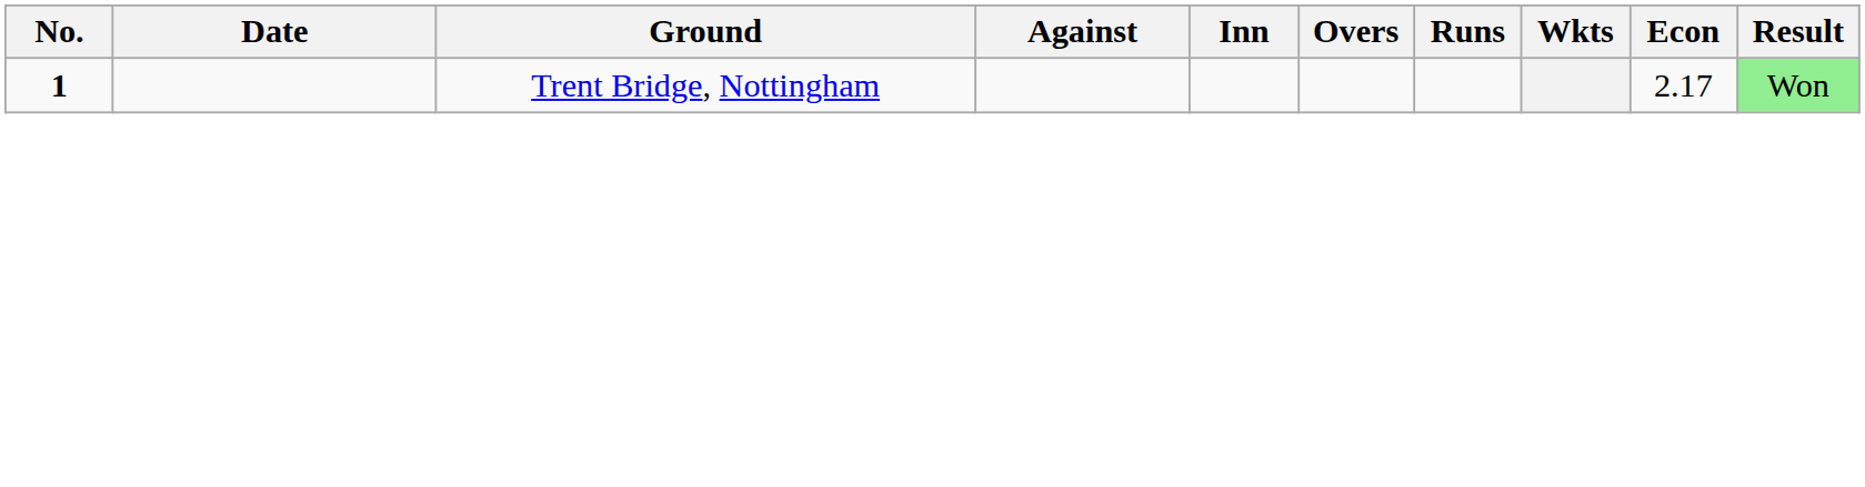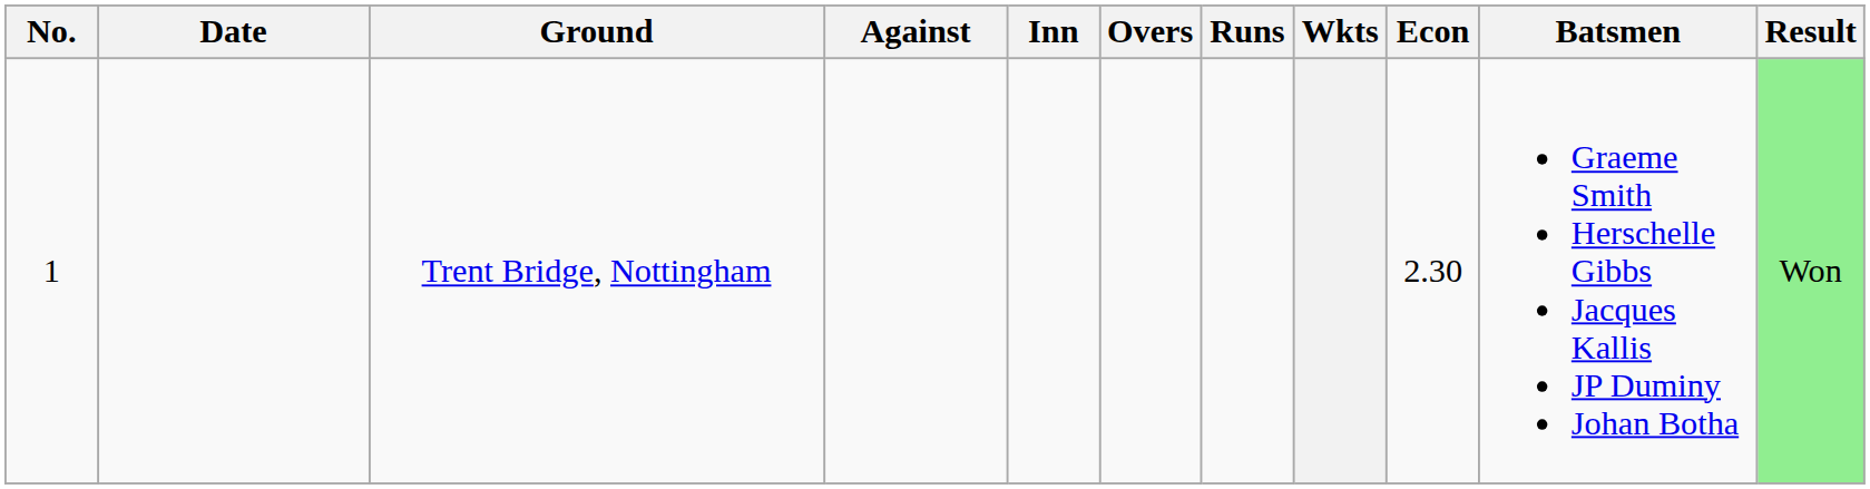 <table class="wikitable plainrowheaders unsortable" style="width: 100%;">
 <tr>
 <th style="width:5%;">No.</th>
 <th style="width:15%;">Date</th>
 <th style="width:25%;">Ground</th>
 <th style="width:10%;">Against</th>
 <th style="width:5%;">Inn</th>
 <th style="width:5%;">Overs</th>
 <th style="width:5%;">Runs</th>
 <th style="width:5%;">Wkts</th>
 <th style="width:5%;">Econ</th>
+<th style="width:15%;" class="unsortable">Batsmen</th>
 <th style="width:5%;">Result</th>
 </tr>
 <tr align=center>
-<td><strong>1</strong></td>
+<td>1</td>
 <td scope="row"> </td>
 <td> <a href='#'>Trent Bridge</a>, <a href='#'>Nottingham</a></td>
 <td></td>
 <td></td>
 <td></td>
 <td></td>
 <th scope="row"></th>
-<td>2.17</td>
+<td>2.30</td>
+<td align=left><br><ul><li><a href='#'>Graeme Smith</a></li><li><a href='#'>Herschelle Gibbs</a></li><li><a href='#'>Jacques Kallis</a></li><li><a href='#'>JP Duminy</a></li><li><a href='#'>Johan Botha</a></li></ul></td>
 <td style="background: lightgreen;">Won</td>
 </tr>
 </table>
